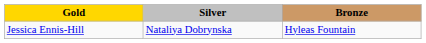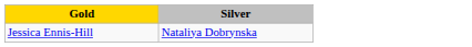 <table class="wikitable" style="text-align:left">
 <tr align="center">
 <td width=200 bgcolor=gold><strong>Gold</strong></td>
 <td width=200 bgcolor=silver><strong>Silver</strong></td>
-<td width=200 bgcolor=CC9966><strong>Bronze</strong></td>
 </tr>
 <tr>
 <td><a href='#'>Jessica Ennis-Hill</a><br><em></em></td>
 <td><a href='#'>Nataliya Dobrynska</a><br><em></em></td>
-<td><a href='#'>Hyleas Fountain</a><br><em></em></td>
 </tr>
 </table>
